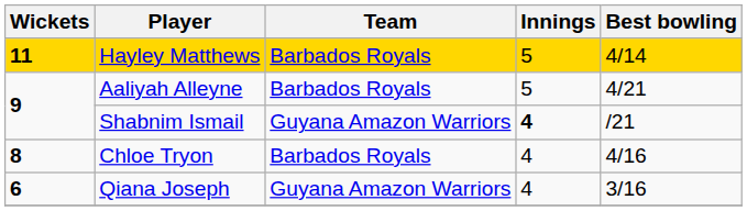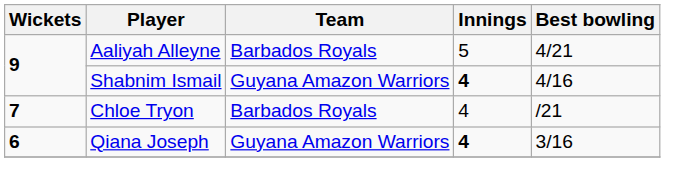 <table class="wikitable">
 <tr>
 <th>Wickets</th>
 <th>Player</th>
 <th>Team</th>
 <th>Innings</th>
 <th>Best bowling</th>
-</tr>
-<tr style="background:gold">
-<td><strong>11</strong></td>
-<td><a href='#'>Hayley Matthews</a></td>
-<td><a href='#'>Barbados Royals</a></td>
-<td>5</td>
-<td>4/14</td>
 </tr>
 <tr>
 <td rowspan=2><strong>9</strong></td>
 <td><a href='#'>Aaliyah Alleyne</a></td>
 <td><a href='#'>Barbados Royals</a></td>
 <td>5</td>
 <td>4/21</td>
 </tr>
 <tr>
 <td><a href='#'>Shabnim Ismail</a></td>
 <td><a href='#'>Guyana Amazon Warriors</a></td>
 <td><strong>4</strong></td>
-<td>/21</td>
+<td>4/16</td>
 </tr>
 <tr>
-<td><strong>8</strong></td>
+<td><strong>7</strong></td>
 <td><a href='#'>Chloe Tryon</a></td>
 <td><a href='#'>Barbados Royals</a></td>
 <td>4</td>
-<td>4/16</td>
+<td>/21</td>
 </tr>
 <tr>
 <td><strong>6</strong></td>
 <td><a href='#'>Qiana Joseph</a></td>
 <td><a href='#'>Guyana Amazon Warriors</a></td>
-<td>4</td>
+<td><strong>4</strong></td>
 <td>3/16</td>
 </tr>
 <tr>
 </tr>
 </table>
